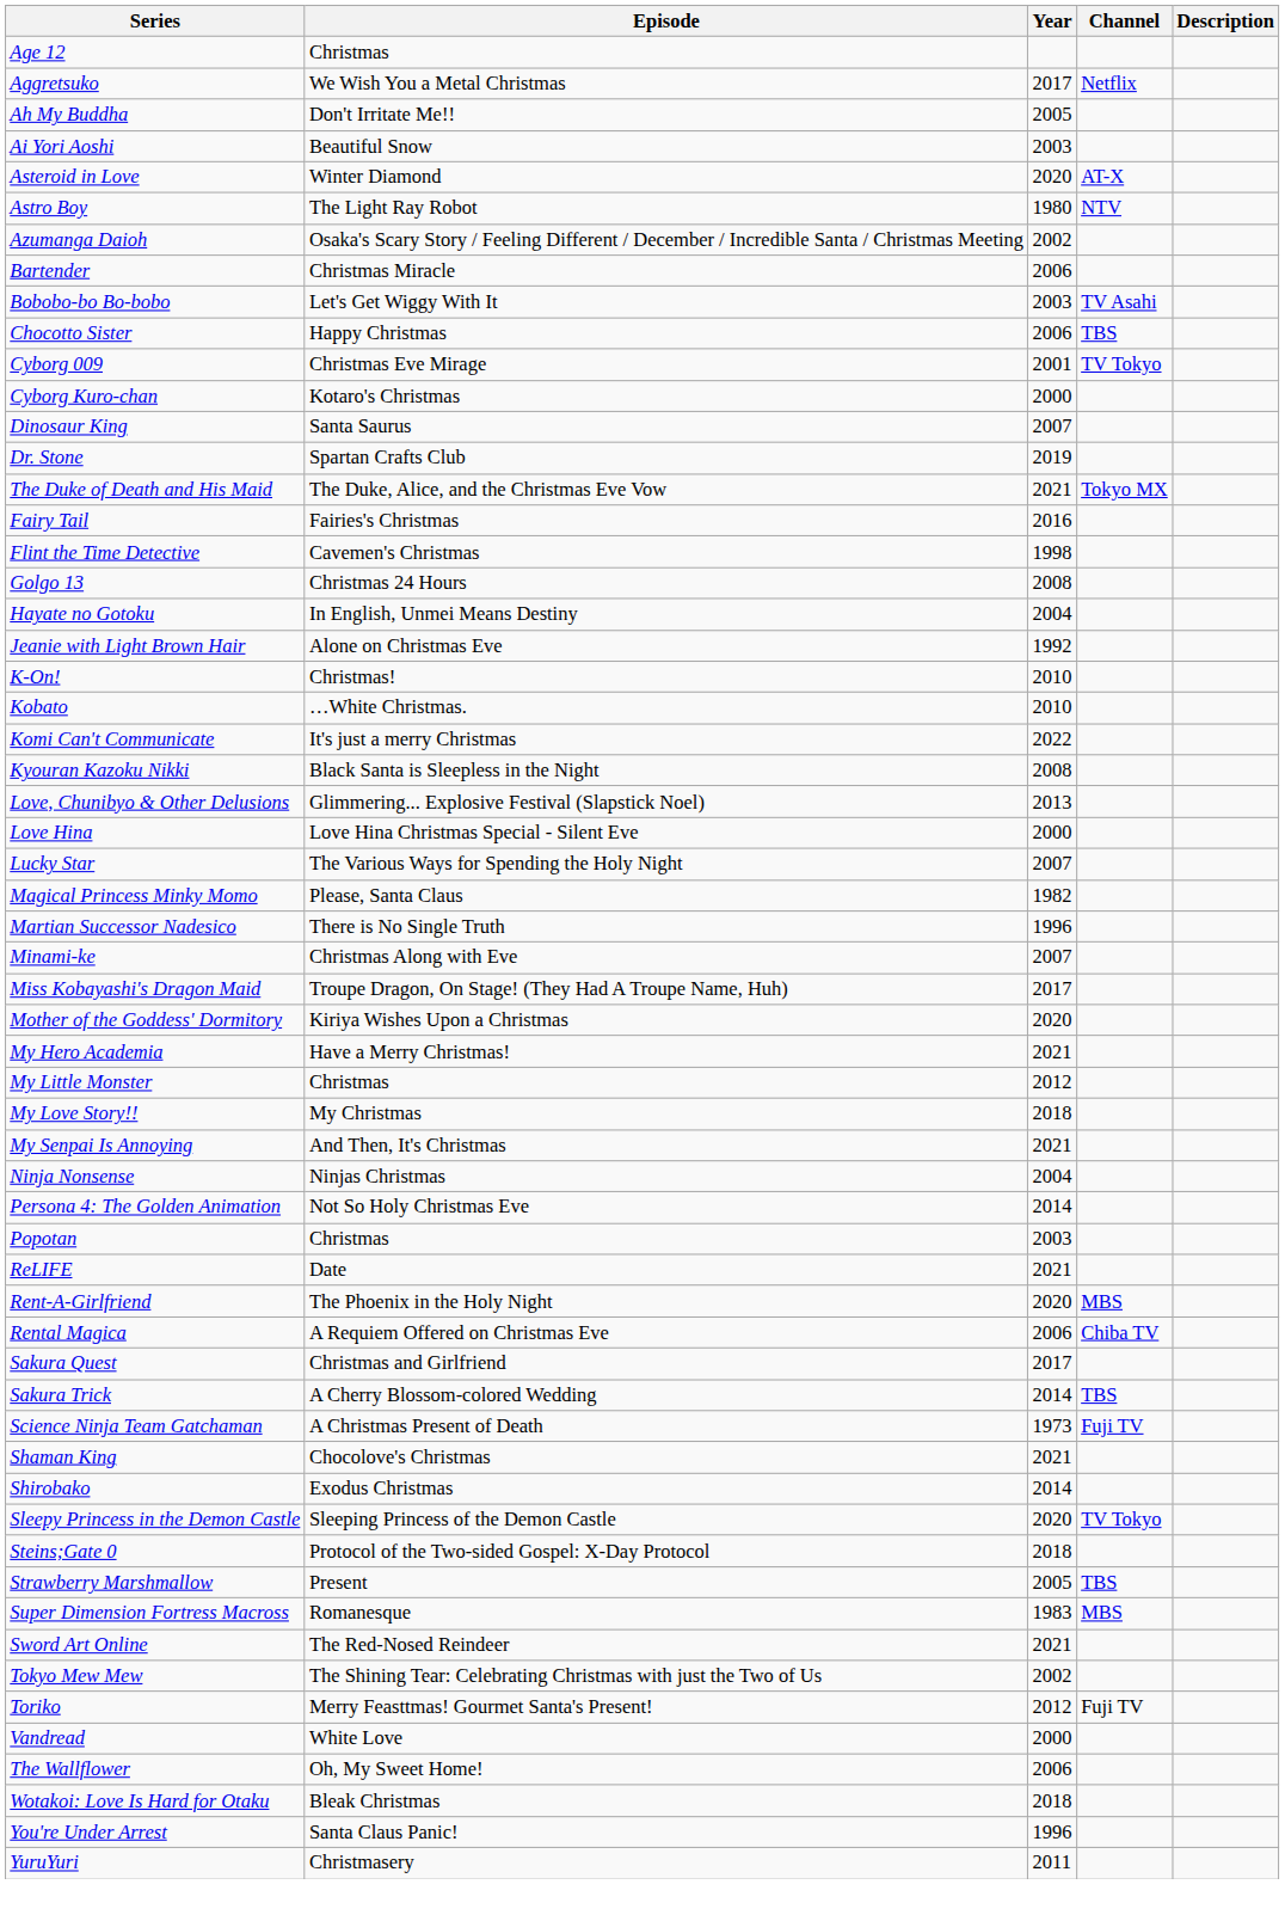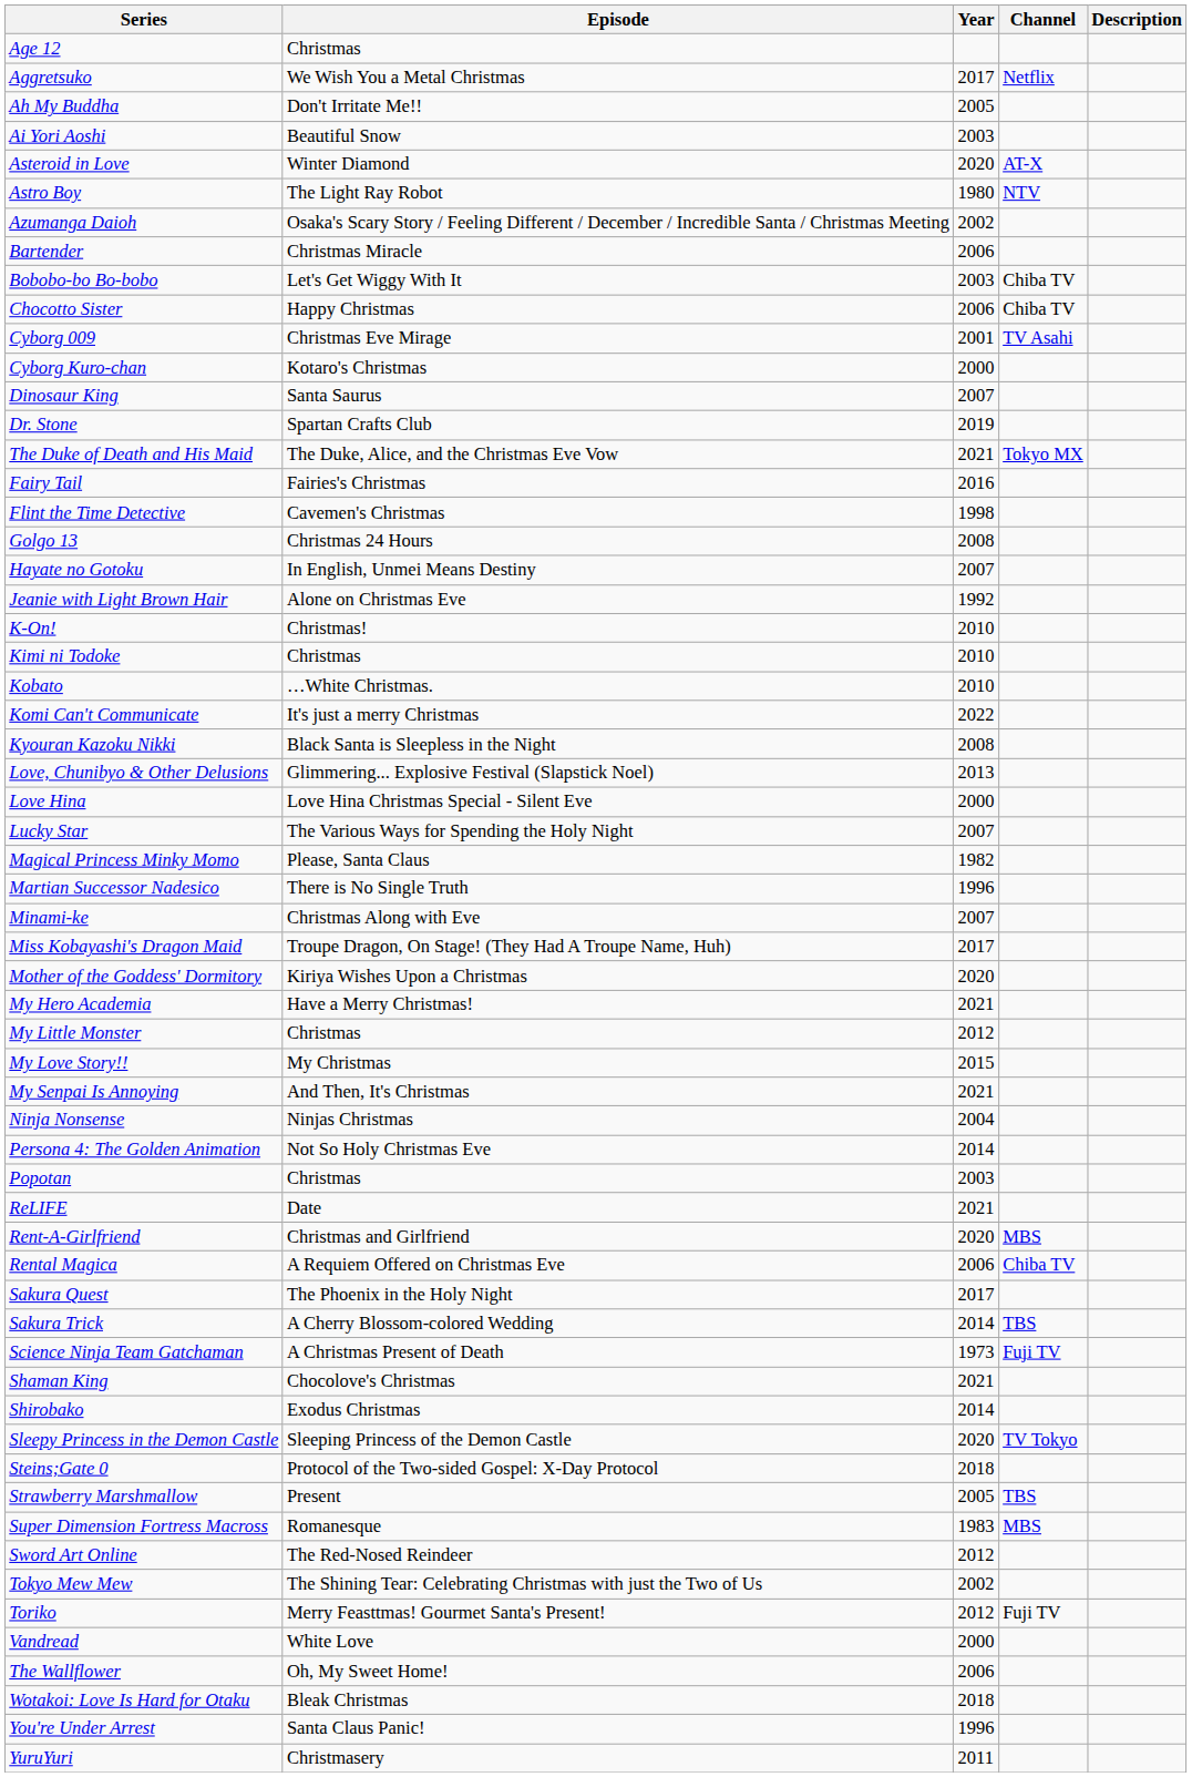 <table class="wikitable sortable">
 <tr>
 <th>Series</th>
 <th>Episode</th>
 <th>Year</th>
 <th>Channel</th>
 <th>Description</th>
 </tr>
 <tr>
 <td><em><a href='#'>Age 12</a></em></td>
 <td>Christmas</td>
 <td></td>
 <td></td>
 <td></td>
 </tr>
 <tr>
 <td><em><a href='#'>Aggretsuko</a></em></td>
 <td>We Wish You a Metal Christmas</td>
 <td>2017</td>
 <td><a href='#'>Netflix</a></td>
 <td></td>
 </tr>
 <tr>
 <td><em><a href='#'>Ah My Buddha</a></em></td>
 <td>Don't Irritate Me!!</td>
 <td>2005</td>
 <td></td>
 <td></td>
 </tr>
 <tr>
 <td><em><a href='#'>Ai Yori Aoshi</a></em></td>
 <td>Beautiful Snow</td>
 <td>2003</td>
 <td></td>
 <td></td>
 </tr>
 <tr>
 <td><em><a href='#'>Asteroid in Love</a></em></td>
 <td>Winter Diamond</td>
 <td>2020</td>
 <td><a href='#'>AT-X</a></td>
 <td></td>
 </tr>
 <tr>
 <td><em><a href='#'>Astro Boy</a></em></td>
 <td>The Light Ray Robot</td>
 <td>1980</td>
 <td><a href='#'>NTV</a></td>
 <td></td>
 </tr>
 <tr>
 <td><em><a href='#'>Azumanga Daioh</a></em></td>
 <td>Osaka's Scary Story / Feeling Different / December / Incredible Santa / Christmas Meeting</td>
 <td>2002</td>
 <td></td>
 <td></td>
 </tr>
 <tr>
 <td><em><a href='#'>Bartender</a></em></td>
 <td>Christmas Miracle</td>
 <td>2006</td>
 <td></td>
 <td></td>
 </tr>
 <tr>
 <td><em><a href='#'>Bobobo-bo Bo-bobo</a></em></td>
 <td>Let's Get Wiggy With It</td>
 <td>2003</td>
-<td><a href='#'>TV Asahi</a></td>
+<td>Chiba TV</td>
 <td></td>
 </tr>
 <tr>
 <td><em><a href='#'>Chocotto Sister</a></em></td>
 <td>Happy Christmas</td>
 <td>2006</td>
-<td><a href='#'>TBS</a></td>
+<td>Chiba TV</td>
 <td></td>
 </tr>
 <tr>
 <td><em><a href='#'>Cyborg 009</a></em></td>
 <td>Christmas Eve Mirage</td>
 <td>2001</td>
-<td><a href='#'>TV Tokyo</a></td>
+<td><a href='#'>TV Asahi</a></td>
 <td></td>
 </tr>
 <tr>
 <td><em><a href='#'>Cyborg Kuro-chan</a></em></td>
 <td>Kotaro's Christmas</td>
 <td>2000</td>
 <td></td>
 <td></td>
 </tr>
 <tr>
 <td><em><a href='#'>Dinosaur King</a></em></td>
 <td>Santa Saurus</td>
 <td>2007</td>
 <td></td>
 <td></td>
 </tr>
 <tr>
 <td><em><a href='#'>Dr. Stone</a></em></td>
 <td>Spartan Crafts Club</td>
 <td>2019</td>
 <td></td>
 <td></td>
 </tr>
 <tr>
 <td><em><a href='#'>The Duke of Death and His Maid</a></em></td>
 <td>The Duke, Alice, and the Christmas Eve Vow</td>
 <td>2021</td>
 <td><a href='#'>Tokyo MX</a></td>
 <td></td>
 </tr>
 <tr>
 <td><em><a href='#'>Fairy Tail</a></em></td>
 <td>Fairies's Christmas</td>
 <td>2016</td>
 <td></td>
 <td></td>
 </tr>
 <tr>
 <td><em><a href='#'>Flint the Time Detective</a></em></td>
 <td>Cavemen's Christmas</td>
 <td>1998</td>
 <td></td>
 <td></td>
 </tr>
 <tr>
 <td><em><a href='#'>Golgo 13</a></em></td>
 <td>Christmas 24 Hours</td>
 <td>2008</td>
 <td></td>
 <td></td>
 </tr>
 <tr>
 <td><em><a href='#'>Hayate no Gotoku</a></em></td>
 <td>In English, Unmei Means Destiny</td>
-<td>2004</td>
+<td>2007</td>
 <td></td>
 <td></td>
 </tr>
 <tr>
 <td><em><a href='#'>Jeanie with Light Brown Hair</a></em></td>
 <td>Alone on Christmas Eve</td>
 <td>1992</td>
 <td></td>
 <td></td>
 </tr>
 <tr>
 <td><em><a href='#'>K-On!</a></em></td>
 <td>Christmas!</td>
+<td>2010</td>
+<td></td>
+<td></td>
+</tr>
+<tr>
+<td><em><a href='#'>Kimi ni Todoke</a></em></td>
+<td>Christmas</td>
 <td>2010</td>
 <td></td>
 <td></td>
 </tr>
 <tr>
 <td><em><a href='#'>Kobato</a></em></td>
 <td>…White Christmas.</td>
 <td>2010</td>
 <td></td>
 <td></td>
 </tr>
 <tr>
 <td><em><a href='#'>Komi Can't Communicate</a></em></td>
 <td>It's just a merry Christmas</td>
 <td>2022</td>
 <td></td>
 <td></td>
 </tr>
 <tr>
 <td><em><a href='#'>Kyouran Kazoku Nikki</a></em></td>
 <td>Black Santa is Sleepless in the Night</td>
 <td>2008</td>
 <td></td>
 <td></td>
 </tr>
 <tr>
 <td><em><a href='#'>Love, Chunibyo & Other Delusions</a></em></td>
 <td>Glimmering... Explosive Festival (Slapstick Noel)</td>
 <td>2013</td>
 <td></td>
 <td></td>
 </tr>
 <tr>
 <td><em><a href='#'>Love Hina</a></em></td>
 <td>Love Hina Christmas Special - Silent Eve</td>
 <td>2000</td>
 <td></td>
 <td></td>
 </tr>
 <tr>
 <td><em><a href='#'>Lucky Star</a></em></td>
 <td>The Various Ways for Spending the Holy Night</td>
 <td>2007</td>
 <td></td>
 <td></td>
 </tr>
 <tr>
 <td><em><a href='#'>Magical Princess Minky Momo</a></em></td>
 <td>Please, Santa Claus</td>
 <td>1982</td>
 <td></td>
 <td></td>
 </tr>
 <tr>
 <td><em><a href='#'>Martian Successor Nadesico</a></em></td>
 <td>There is No Single Truth</td>
 <td>1996</td>
 <td></td>
 <td></td>
 </tr>
 <tr>
 <td><em><a href='#'>Minami-ke</a></em></td>
 <td>Christmas Along with Eve</td>
 <td>2007</td>
 <td></td>
 <td></td>
 </tr>
 <tr>
 <td><em><a href='#'>Miss Kobayashi's Dragon Maid</a></em></td>
 <td>Troupe Dragon, On Stage! (They Had A Troupe Name, Huh)</td>
 <td>2017</td>
 <td></td>
 <td></td>
 </tr>
 <tr>
 <td><em><a href='#'>Mother of the Goddess' Dormitory</a></em></td>
 <td>Kiriya Wishes Upon a Christmas</td>
 <td>2020</td>
 <td></td>
 <td></td>
 </tr>
 <tr>
 <td><em><a href='#'>My Hero Academia</a></em></td>
 <td>Have a Merry Christmas!</td>
 <td>2021</td>
 <td></td>
 <td></td>
 </tr>
 <tr>
 <td><em><a href='#'>My Little Monster</a></em></td>
 <td>Christmas</td>
 <td>2012</td>
 <td></td>
 <td></td>
 </tr>
 <tr>
 <td><em><a href='#'>My Love Story!!</a></em></td>
 <td>My Christmas</td>
-<td>2018</td>
+<td>2015</td>
 <td></td>
 <td></td>
 </tr>
 <tr>
 <td><em><a href='#'>My Senpai Is Annoying</a></em></td>
 <td>And Then, It's Christmas</td>
 <td>2021</td>
 <td></td>
 <td></td>
 </tr>
 <tr>
 <td><em><a href='#'>Ninja Nonsense</a></em></td>
 <td>Ninjas Christmas</td>
 <td>2004</td>
 <td></td>
 <td></td>
 </tr>
 <tr>
 <td><em><a href='#'>Persona 4: The Golden Animation</a></em></td>
 <td>Not So Holy Christmas Eve</td>
 <td>2014</td>
 <td></td>
 <td></td>
 </tr>
 <tr>
 <td><em><a href='#'>Popotan</a></em></td>
 <td>Christmas</td>
 <td>2003</td>
 <td></td>
 <td></td>
 </tr>
 <tr>
 <td><em><a href='#'>ReLIFE</a></em></td>
 <td>Date</td>
 <td>2021</td>
 <td></td>
 <td></td>
 </tr>
 <tr>
 <td><em><a href='#'>Rent-A-Girlfriend</a></em></td>
-<td>The Phoenix in the Holy Night</td>
+<td>Christmas and Girlfriend</td>
 <td>2020</td>
 <td><a href='#'>MBS</a></td>
 <td></td>
 </tr>
 <tr>
 <td><em><a href='#'>Rental Magica</a></em></td>
 <td>A Requiem Offered on Christmas Eve</td>
 <td>2006</td>
 <td><a href='#'>Chiba TV</a></td>
 <td></td>
 </tr>
 <tr>
 <td><em><a href='#'>Sakura Quest</a></em></td>
-<td>Christmas and Girlfriend</td>
+<td>The Phoenix in the Holy Night</td>
 <td>2017</td>
 <td></td>
 <td></td>
 </tr>
 <tr>
 <td><em><a href='#'>Sakura Trick</a></em></td>
 <td>A Cherry Blossom-colored Wedding</td>
 <td>2014</td>
 <td><a href='#'>TBS</a></td>
 <td></td>
 </tr>
 <tr>
 <td><em><a href='#'>Science Ninja Team Gatchaman</a></em></td>
 <td>A Christmas Present of Death</td>
 <td>1973</td>
 <td><a href='#'>Fuji TV</a></td>
 <td></td>
 </tr>
 <tr>
 <td><em><a href='#'>Shaman King</a></em></td>
 <td>Chocolove's Christmas</td>
 <td>2021</td>
 <td></td>
 <td></td>
 </tr>
 <tr>
 <td><em><a href='#'>Shirobako</a></em></td>
 <td>Exodus Christmas</td>
 <td>2014</td>
 <td></td>
 <td></td>
 </tr>
 <tr>
 <td><em><a href='#'>Sleepy Princess in the Demon Castle</a></em></td>
 <td>Sleeping Princess of the Demon Castle</td>
 <td>2020</td>
 <td><a href='#'>TV Tokyo</a></td>
 <td></td>
 </tr>
 <tr>
 <td><em><a href='#'>Steins;Gate 0</a></em></td>
 <td>Protocol of the Two-sided Gospel: X-Day Protocol</td>
 <td>2018</td>
 <td></td>
 <td></td>
 </tr>
 <tr>
 <td><em><a href='#'>Strawberry Marshmallow</a></em></td>
 <td>Present</td>
 <td>2005</td>
 <td><a href='#'>TBS</a></td>
 <td></td>
 </tr>
 <tr>
 <td><em><a href='#'>Super Dimension Fortress Macross</a></em></td>
 <td>Romanesque</td>
 <td>1983</td>
 <td><a href='#'>MBS</a></td>
 <td></td>
 </tr>
 <tr>
 <td><em><a href='#'>Sword Art Online</a></em></td>
 <td>The Red-Nosed Reindeer</td>
-<td>2021</td>
+<td>2012</td>
 <td></td>
 <td></td>
 </tr>
 <tr>
 <td><em><a href='#'>Tokyo Mew Mew</a></em></td>
 <td>The Shining Tear: Celebrating Christmas with just the Two of Us</td>
 <td>2002</td>
 <td></td>
 <td></td>
 </tr>
 <tr>
 <td><em><a href='#'>Toriko</a></em></td>
 <td>Merry Feasttmas! Gourmet Santa's Present!</td>
 <td>2012</td>
 <td>Fuji TV</td>
 <td></td>
 </tr>
 <tr>
 <td><em><a href='#'>Vandread</a></em></td>
 <td>White Love</td>
 <td>2000</td>
 <td></td>
 <td></td>
 </tr>
 <tr>
 <td><em><a href='#'>The Wallflower</a></em></td>
 <td>Oh, My Sweet Home!</td>
 <td>2006</td>
 <td></td>
 <td></td>
 </tr>
 <tr>
 <td><em><a href='#'>Wotakoi: Love Is Hard for Otaku</a></em></td>
 <td>Bleak Christmas</td>
 <td>2018</td>
 <td></td>
 </tr>
 <tr>
 <td><em><a href='#'>You're Under Arrest</a></em></td>
 <td>Santa Claus Panic!</td>
 <td>1996</td>
 <td></td>
 <td></td>
 </tr>
 <tr>
 <td><em><a href='#'>YuruYuri</a></em></td>
 <td>Christmasery</td>
 <td>2011</td>
 <td></td>
 <td></td>
 </tr>
 </table>
